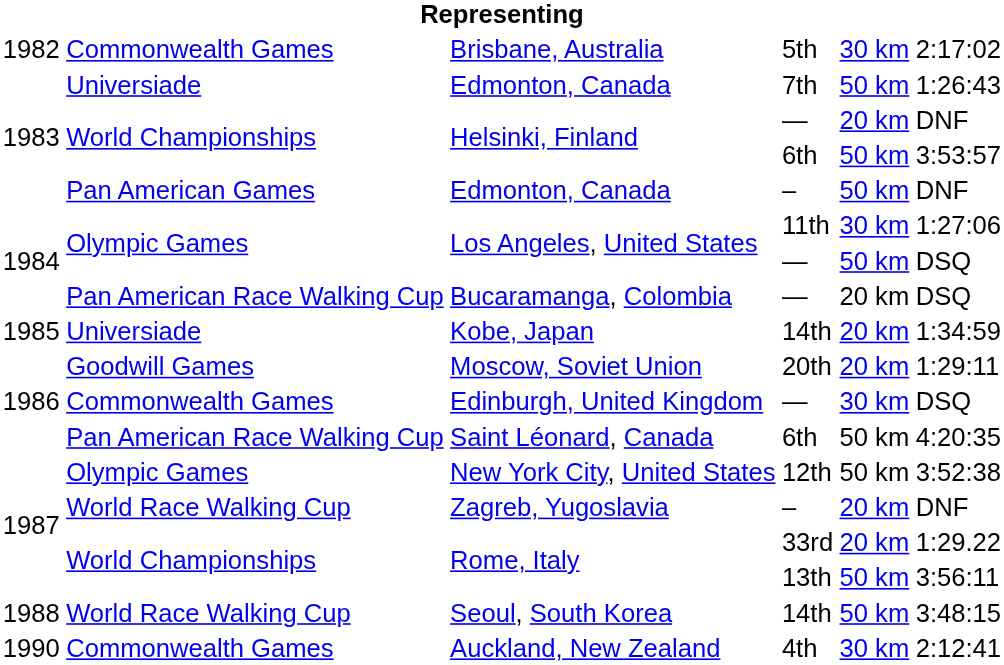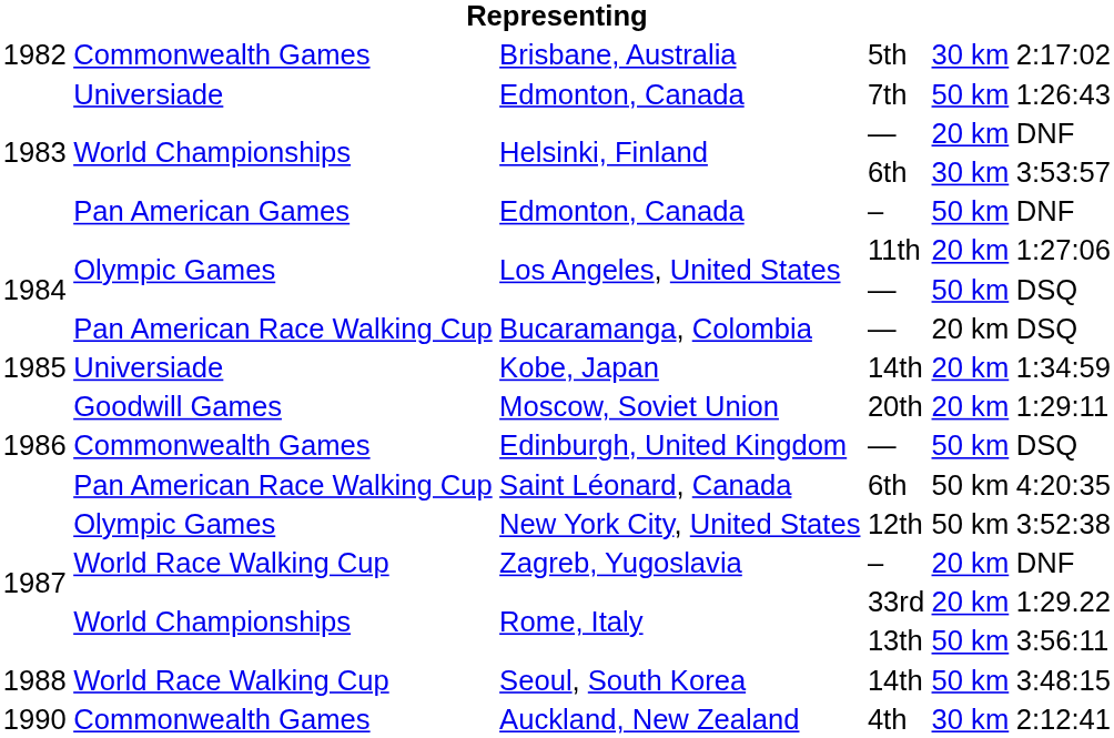 <table>
 <tr>
 <th colspan="6">Representing </th>
 </tr>
 <tr>
 <td>1982</td>
 <td><a href='#'>Commonwealth Games</a></td>
 <td><a href='#'>Brisbane, Australia</a></td>
 <td>5th</td>
 <td><a href='#'>30 km</a></td>
 <td>2:17:02</td>
 </tr>
 <tr>
 <td rowspan=4>1983</td>
 <td><a href='#'>Universiade</a></td>
 <td><a href='#'>Edmonton, Canada</a></td>
 <td>7th</td>
 <td><a href='#'>50 km</a></td>
 <td>1:26:43</td>
 </tr>
 <tr>
 <td rowspan=2><a href='#'>World Championships</a></td>
 <td rowspan=2><a href='#'>Helsinki, Finland</a></td>
 <td>—</td>
 <td><a href='#'>20 km</a></td>
 <td>DNF</td>
 </tr>
 <tr>
 <td>6th</td>
-<td><a href='#'>50 km</a></td>
+<td><a href='#'>30 km</a></td>
 <td>3:53:57</td>
 </tr>
 <tr>
 <td><a href='#'>Pan American Games</a></td>
 <td><a href='#'>Edmonton, Canada</a></td>
 <td>–</td>
 <td><a href='#'>50 km</a></td>
 <td>DNF</td>
 </tr>
 <tr>
 <td rowspan=3>1984</td>
 <td rowspan=2><a href='#'>Olympic Games</a></td>
 <td rowspan=2><a href='#'>Los Angeles</a>, <a href='#'>United States</a></td>
 <td>11th</td>
-<td><a href='#'>30 km</a></td>
+<td><a href='#'>20 km</a></td>
 <td>1:27:06</td>
 </tr>
 <tr>
 <td>—</td>
 <td><a href='#'>50 km</a></td>
 <td>DSQ</td>
 </tr>
 <tr>
 <td><a href='#'>Pan American Race Walking Cup</a></td>
 <td><a href='#'>Bucaramanga</a>, <a href='#'>Colombia</a></td>
 <td>—</td>
 <td>20 km</td>
 <td>DSQ</td>
 </tr>
 <tr>
 <td>1985</td>
 <td><a href='#'>Universiade</a></td>
 <td><a href='#'>Kobe, Japan</a></td>
 <td>14th</td>
 <td><a href='#'>20 km</a></td>
 <td>1:34:59</td>
 </tr>
 <tr>
 <td rowspan=3>1986</td>
 <td><a href='#'>Goodwill Games</a></td>
 <td><a href='#'>Moscow, Soviet Union</a></td>
 <td>20th</td>
 <td><a href='#'>20 km</a></td>
 <td>1:29:11</td>
 </tr>
 <tr>
 <td><a href='#'>Commonwealth Games</a></td>
 <td><a href='#'>Edinburgh, United Kingdom</a></td>
 <td>—</td>
-<td><a href='#'>30 km</a></td>
+<td><a href='#'>50 km</a></td>
 <td>DSQ</td>
 </tr>
 <tr>
 <td><a href='#'>Pan American Race Walking Cup</a></td>
 <td><a href='#'>Saint Léonard</a>, <a href='#'>Canada</a></td>
 <td>6th</td>
 <td>50 km</td>
 <td>4:20:35</td>
 </tr>
 <tr>
 <td rowspan=4>1987</td>
 <td><a href='#'>Olympic Games</a></td>
 <td><a href='#'>New York City</a>, <a href='#'>United States</a></td>
 <td>12th</td>
 <td>50 km</td>
 <td>3:52:38</td>
 </tr>
 <tr>
 <td><a href='#'>World Race Walking Cup</a></td>
 <td><a href='#'>Zagreb, Yugoslavia</a></td>
 <td>–</td>
 <td><a href='#'>20 km</a></td>
 <td>DNF</td>
 </tr>
 <tr>
 <td rowspan=2><a href='#'>World Championships</a></td>
 <td rowspan=2><a href='#'>Rome, Italy</a></td>
 <td>33rd</td>
 <td><a href='#'>20 km</a></td>
 <td>1:29.22</td>
 </tr>
 <tr>
 <td>13th</td>
 <td><a href='#'>50 km</a></td>
 <td>3:56:11</td>
 </tr>
 <tr>
 <td>1988</td>
 <td><a href='#'>World Race Walking Cup</a></td>
 <td><a href='#'>Seoul</a>, <a href='#'>South Korea</a></td>
 <td>14th</td>
 <td><a href='#'>50 km</a></td>
 <td>3:48:15</td>
 </tr>
 <tr>
 <td>1990</td>
 <td><a href='#'>Commonwealth Games</a></td>
 <td><a href='#'>Auckland, New Zealand</a></td>
 <td>4th</td>
 <td><a href='#'>30 km</a></td>
 <td>2:12:41</td>
 </tr>
 </table>
